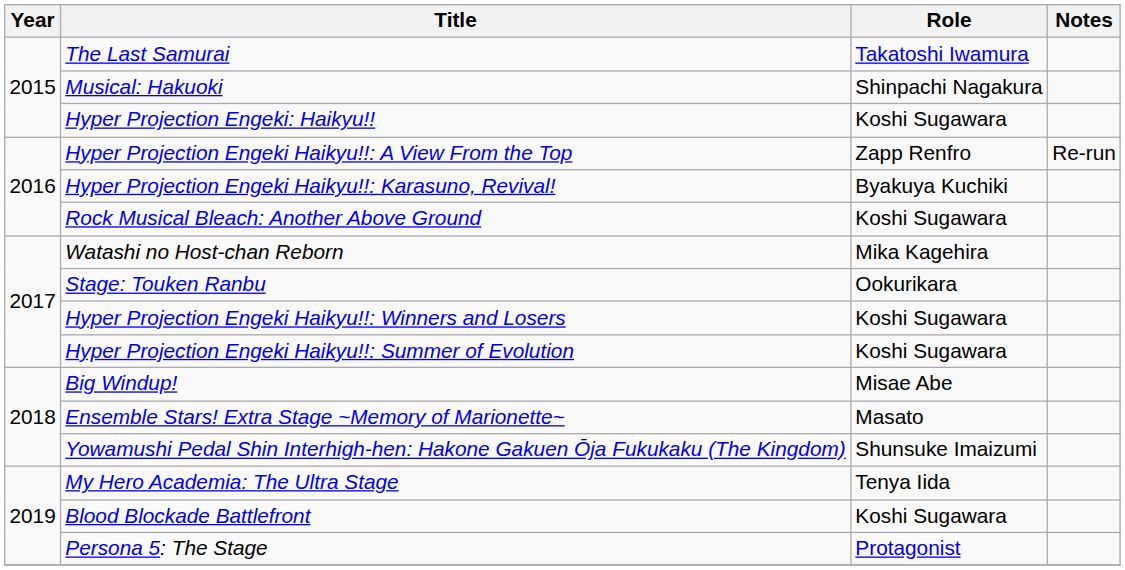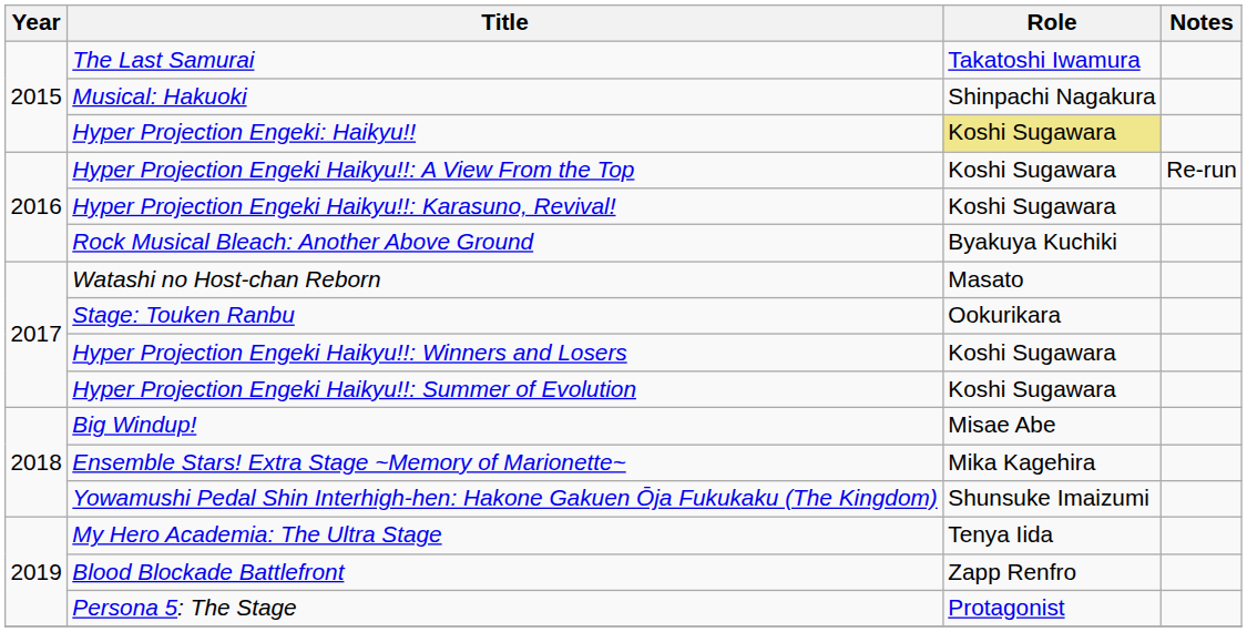 <table class="wikitable sortable">
 <tr>
 <th>Year</th>
 <th>Title</th>
 <th>Role</th>
 <th class="unsortable">Notes</th>
 </tr>
 <tr>
 <td rowspan="3">2015</td>
 <td><em><a href='#'>The Last Samurai</a></em></td>
 <td><a href='#'>Takatoshi Iwamura</a></td>
 <td></td>
 </tr>
 <tr>
 <td><em><a href='#'>Musical: Hakuoki</a></em></td>
 <td>Shinpachi Nagakura</td>
 <td></td>
 </tr>
 <tr>
 <td><em><a href='#'>Hyper Projection Engeki: Haikyu!!</a></em></td>
-<td>Koshi Sugawara</td>
+<td style="background: khaki;">Koshi Sugawara</td>
 <td></td>
 </tr>
 <tr>
 <td rowspan="3">2016</td>
 <td><em><a href='#'>Hyper Projection Engeki Haikyu!!: A View From the Top</a></em></td>
-<td>Zapp Renfro</td>
+<td>Koshi Sugawara</td>
 <td>Re-run</td>
 </tr>
 <tr>
 <td><em><a href='#'>Hyper Projection Engeki Haikyu!!: Karasuno, Revival!</a></em></td>
-<td>Byakuya Kuchiki</td>
+<td>Koshi Sugawara</td>
 <td></td>
 </tr>
 <tr>
 <td><em><a href='#'>Rock Musical Bleach: Another Above Ground</a></em></td>
-<td>Koshi Sugawara</td>
+<td>Byakuya Kuchiki</td>
 <td></td>
 </tr>
 <tr>
 <td rowspan="4">2017</td>
 <td><em>Watashi no Host-chan Reborn</em></td>
-<td>Mika Kagehira</td>
+<td>Masato</td>
 <td></td>
 </tr>
 <tr>
 <td><em><a href='#'>Stage: Touken Ranbu</a></em></td>
 <td>Ookurikara</td>
 <td></td>
 </tr>
 <tr>
 <td><em><a href='#'>Hyper Projection Engeki Haikyu!!: Winners and Losers</a></em></td>
 <td>Koshi Sugawara</td>
 <td></td>
 </tr>
 <tr>
 <td><em><a href='#'>Hyper Projection Engeki Haikyu!!: Summer of Evolution</a></em></td>
 <td>Koshi Sugawara</td>
 <td></td>
 </tr>
 <tr>
 <td rowspan="3">2018</td>
 <td><em><a href='#'>Big Windup!</a></em></td>
 <td>Misae Abe</td>
 <td></td>
 </tr>
 <tr>
 <td><em><a href='#'>Ensemble Stars! Extra Stage ~Memory of Marionette~</a></em></td>
-<td>Masato</td>
+<td>Mika Kagehira</td>
 </tr>
 <tr>
 <td><em><a href='#'>Yowamushi Pedal Shin Interhigh-hen: Hakone Gakuen Ōja Fukukaku (The Kingdom)</a></em></td>
 <td>Shunsuke Imaizumi</td>
 <td></td>
 </tr>
 <tr>
 <td rowspan="3">2019</td>
 <td><em><a href='#'>My Hero Academia: The Ultra Stage</a></em></td>
 <td>Tenya Iida</td>
 <td></td>
 </tr>
 <tr>
 <td><em><a href='#'>Blood Blockade Battlefront</a></em></td>
-<td>Koshi Sugawara</td>
+<td>Zapp Renfro</td>
 <td></td>
 </tr>
 <tr>
 <td><em><a href='#'>Persona 5</a>: The Stage</em></td>
 <td><a href='#'>Protagonist</a></td>
 <td></td>
 </tr>
 <tr>
 </tr>
 </table>
